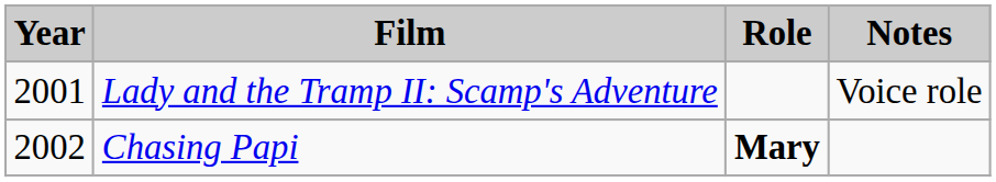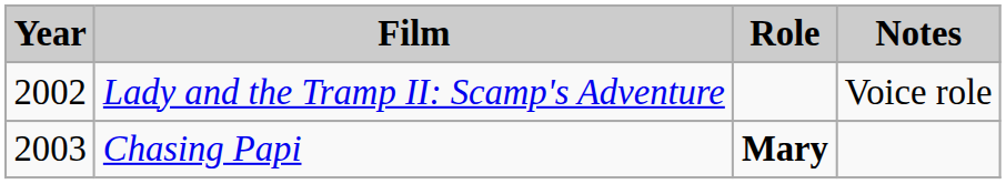 <table class="wikitable" style="font-size:100%">
 <tr style="text-align:center;">
 <th style="background:#ccc;">Year</th>
 <th style="background:#ccc;">Film</th>
 <th style="background:#ccc;">Role</th>
 <th style="background:#ccc;">Notes</th>
 </tr>
 <tr>
-<td>2001</td>
+<td>2002</td>
 <td><em><a href='#'>Lady and the Tramp II: Scamp's Adventure</a></em></td>
 <td></td>
 <td>Voice role</td>
 </tr>
 <tr>
-<td>2002</td>
+<td>2003</td>
 <td><em><a href='#'>Chasing Papi</a></em></td>
 <td><strong>Mary</strong></td>
 <td></td>
 </tr>
 </table>
